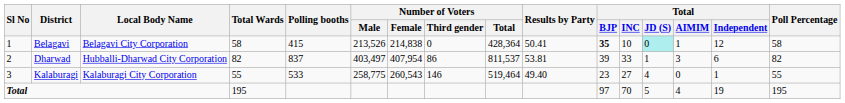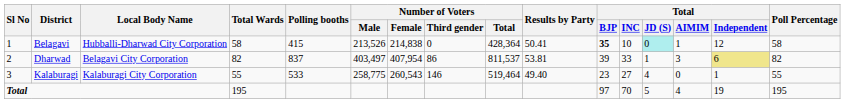 <table class="wikitable sortable">
 <tr>
 <th rowspan="2">Sl No</th>
 <th rowspan="2">District</th>
 <th rowspan="2">Local Body Name</th>
 <th rowspan="2">Total Wards</th>
 <th rowspan="2">Polling booths</th>
 <th colspan="4">Number of Voters</th>
 <th rowspan="2">Results by Party</th>
 <th colspan="5">Total</th>
 <th rowspan="2">Poll Percentage</th>
 </tr>
 <tr>
 <th>Male</th>
 <th>Female</th>
 <th>Third gender</th>
 <th>Total</th>
 <th><a href='#'>BJP</a></th>
 <th><a href='#'>INC</a></th>
 <th><a href='#'>JD (S)</a></th>
 <th><a href='#'>AIMIM</a></th>
 <th><a href='#'>Independent</a></th>
 </tr>
 <tr>
 <td>1</td>
 <td><a href='#'>Belagavi</a></td>
-<td><a href='#'>Belagavi City Corporation</a></td>
+<td><a href='#'>Hubballi-Dharwad City Corporation</a></td>
 <td>58</td>
 <td>415</td>
 <td>213,526</td>
 <td>214,838</td>
 <td>0</td>
 <td>428,364</td>
 <td>50.41</td>
 <td><strong>35</strong></td>
 <td>10</td>
 <td style="background: paleturquoise;">0</td>
 <td>1</td>
 <td>12</td>
 <td>58</td>
 </tr>
 <tr>
 <td>2</td>
 <td><a href='#'>Dharwad</a></td>
-<td><a href='#'>Hubballi-Dharwad City Corporation</a></td>
+<td><a href='#'>Belagavi City Corporation</a></td>
 <td>82</td>
 <td>837</td>
 <td>403,497</td>
 <td>407,954</td>
 <td>86</td>
 <td>811,537</td>
 <td>53.81</td>
 <td>39</td>
 <td>33</td>
 <td>1</td>
 <td>3</td>
-<td>6</td>
+<td style="background: khaki;">6</td>
 <td>82</td>
 </tr>
 <tr>
 <td>3</td>
 <td><a href='#'>Kalaburagi</a></td>
 <td><a href='#'>Kalaburagi City Corporation</a></td>
 <td>55</td>
 <td>533</td>
 <td>258,775</td>
 <td>260,543</td>
 <td>146</td>
 <td>519,464</td>
 <td>49.40</td>
 <td>23</td>
 <td>27</td>
 <td>4</td>
 <td>0</td>
 <td>1</td>
 <td>55</td>
 </tr>
 <tr>
 <td colspan="3"><strong><em>Total</em></strong></td>
 <td>195</td>
 <td></td>
 <td></td>
 <td></td>
 <td></td>
 <td></td>
 <td></td>
 <td>97</td>
 <td>70</td>
 <td>5</td>
 <td>4</td>
 <td>19</td>
 <td>195</td>
 </tr>
 </table>
